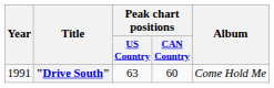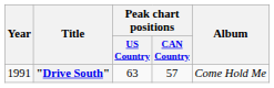 <table class="wikitable plainrowheaders" style="text-align:center;">
 <tr>
 <th scope="col" rowspan="2">Year</th>
 <th scope="col" rowspan="2">Title</th>
 <th scope="col" colspan="2">Peak chart<br>positions</th>
 <th scope="col" rowspan="2">Album</th>
 </tr>
 <tr style="font-size:smaller;">
 <th scope="col" width="45"><a href='#'>US Country</a><br></th>
 <th scope="col" width="45"><a href='#'>CAN Country</a><br></th>
 </tr>
 <tr>
 <td>1991</td>
 <th scope="row">"<a href='#'>Drive South</a>"<br></th>
 <td>63</td>
-<td>60</td>
+<td>57</td>
 <td align="left"><em>Come Hold Me</em></td>
 </tr>
 </table>
